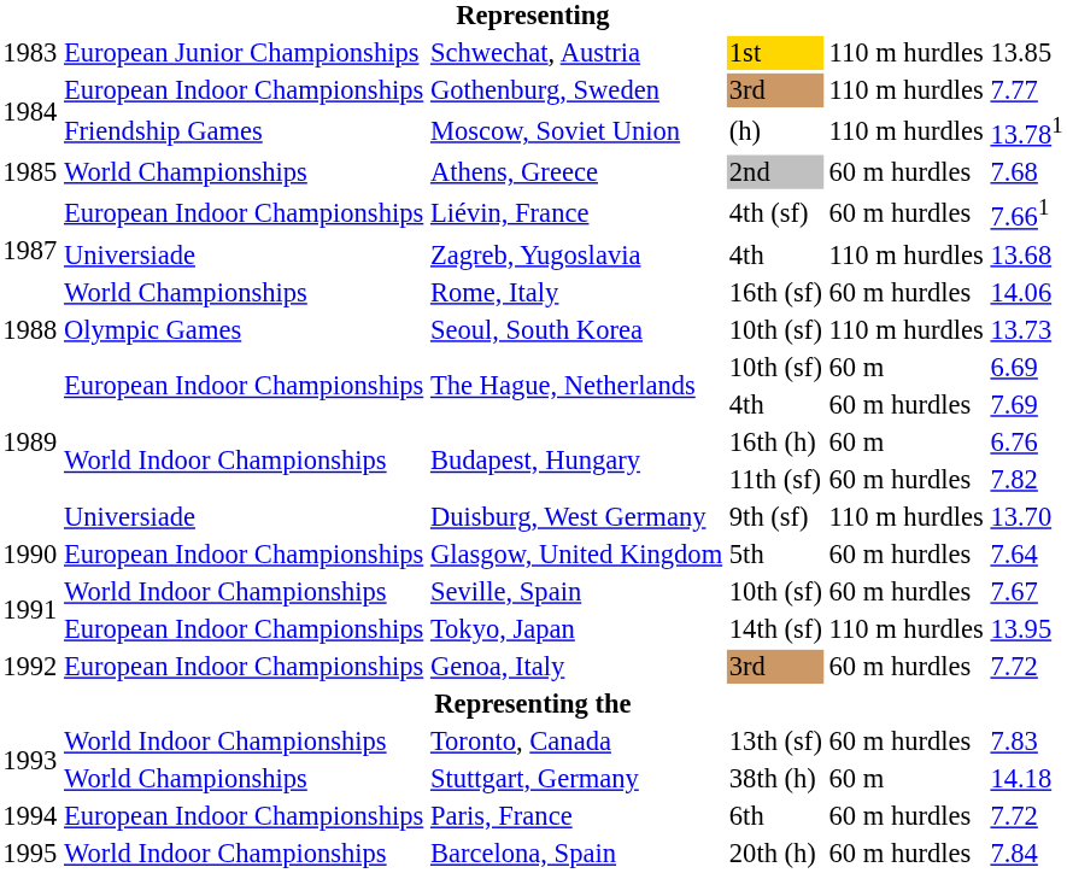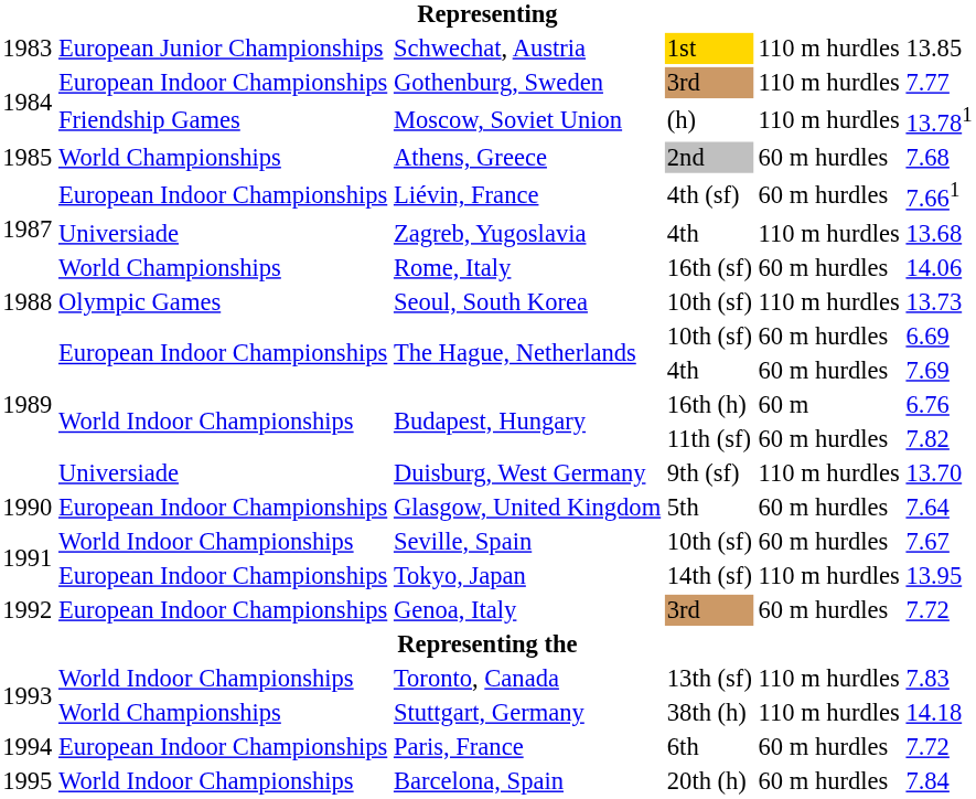 <table>
 <tr>
 <th colspan="6">Representing </th>
 </tr>
 <tr>
 <td>1983</td>
 <td><a href='#'>European Junior Championships</a></td>
 <td><a href='#'>Schwechat</a>, <a href='#'>Austria</a></td>
 <td bgcolor="gold">1st</td>
 <td>110 m hurdles</td>
 <td>13.85</td>
 </tr>
 <tr>
 <td rowspan=2>1984</td>
 <td><a href='#'>European Indoor Championships</a></td>
 <td><a href='#'>Gothenburg, Sweden</a></td>
 <td bgcolor="cc9966">3rd</td>
 <td>110 m hurdles</td>
 <td><a href='#'>7.77</a></td>
 </tr>
 <tr>
 <td><a href='#'>Friendship Games</a></td>
 <td><a href='#'>Moscow, Soviet Union</a></td>
 <td>(h)</td>
 <td>110 m hurdles</td>
 <td><a href='#'>13.78</a><sup>1</sup></td>
 </tr>
 <tr>
 <td>1985</td>
 <td><a href='#'>World Championships</a></td>
 <td><a href='#'>Athens, Greece</a></td>
 <td bgcolor="silver">2nd</td>
 <td>60 m hurdles</td>
 <td><a href='#'>7.68</a></td>
 </tr>
 <tr>
 <td rowspan=3>1987</td>
 <td><a href='#'>European Indoor Championships</a></td>
 <td><a href='#'>Liévin, France</a></td>
 <td>4th (sf)</td>
 <td>60 m hurdles</td>
 <td><a href='#'>7.66</a><sup>1</sup></td>
 </tr>
 <tr>
 <td><a href='#'>Universiade</a></td>
 <td><a href='#'>Zagreb, Yugoslavia</a></td>
 <td>4th</td>
 <td>110 m hurdles</td>
 <td><a href='#'>13.68</a></td>
 </tr>
 <tr>
 <td><a href='#'>World Championships</a></td>
 <td><a href='#'>Rome, Italy</a></td>
 <td>16th (sf)</td>
 <td>60 m hurdles</td>
 <td><a href='#'>14.06</a></td>
 </tr>
 <tr>
 <td>1988</td>
 <td><a href='#'>Olympic Games</a></td>
 <td><a href='#'>Seoul, South Korea</a></td>
 <td>10th (sf)</td>
 <td>110 m hurdles</td>
 <td><a href='#'>13.73</a></td>
 </tr>
 <tr>
 <td rowspan=5>1989</td>
 <td rowspan=2><a href='#'>European Indoor Championships</a></td>
 <td rowspan=2><a href='#'>The Hague, Netherlands</a></td>
 <td>10th (sf)</td>
-<td>60 m</td>
+<td>60 m hurdles</td>
 <td><a href='#'>6.69</a></td>
 </tr>
 <tr>
 <td>4th</td>
 <td>60 m hurdles</td>
 <td><a href='#'>7.69</a></td>
 </tr>
 <tr>
 <td rowspan=2><a href='#'>World Indoor Championships</a></td>
 <td rowspan=2><a href='#'>Budapest, Hungary</a></td>
 <td>16th (h)</td>
 <td>60 m</td>
 <td><a href='#'>6.76</a></td>
 </tr>
 <tr>
 <td>11th (sf)</td>
 <td>60 m hurdles</td>
 <td><a href='#'>7.82</a></td>
 </tr>
 <tr>
 <td><a href='#'>Universiade</a></td>
 <td><a href='#'>Duisburg, West Germany</a></td>
 <td>9th (sf)</td>
 <td>110 m hurdles</td>
 <td><a href='#'>13.70</a></td>
 </tr>
 <tr>
 <td>1990</td>
 <td><a href='#'>European Indoor Championships</a></td>
 <td><a href='#'>Glasgow, United Kingdom</a></td>
 <td>5th</td>
 <td>60 m hurdles</td>
 <td><a href='#'>7.64</a></td>
 </tr>
 <tr>
 <td rowspan=2>1991</td>
 <td><a href='#'>World Indoor Championships</a></td>
 <td><a href='#'>Seville, Spain</a></td>
 <td>10th (sf)</td>
 <td>60 m hurdles</td>
 <td><a href='#'>7.67</a></td>
 </tr>
 <tr>
 <td><a href='#'>European Indoor Championships</a></td>
 <td><a href='#'>Tokyo, Japan</a></td>
 <td>14th (sf)</td>
 <td>110 m hurdles</td>
 <td><a href='#'>13.95</a></td>
 </tr>
 <tr>
 <td>1992</td>
 <td><a href='#'>European Indoor Championships</a></td>
 <td><a href='#'>Genoa, Italy</a></td>
 <td bgcolor="cc9966">3rd</td>
 <td>60 m hurdles</td>
 <td><a href='#'>7.72</a></td>
 </tr>
 <tr>
 <th colspan="6">Representing the </th>
 </tr>
 <tr>
 <td rowspan=2>1993</td>
 <td><a href='#'>World Indoor Championships</a></td>
 <td><a href='#'>Toronto</a>, <a href='#'>Canada</a></td>
 <td>13th (sf)</td>
-<td>60 m hurdles</td>
+<td>110 m hurdles</td>
 <td><a href='#'>7.83</a></td>
 </tr>
 <tr>
 <td><a href='#'>World Championships</a></td>
 <td><a href='#'>Stuttgart, Germany</a></td>
 <td>38th (h)</td>
-<td>60 m</td>
+<td>110 m hurdles</td>
 <td><a href='#'>14.18</a></td>
 </tr>
 <tr>
 <td>1994</td>
 <td><a href='#'>European Indoor Championships</a></td>
 <td><a href='#'>Paris, France</a></td>
 <td>6th</td>
 <td>60 m hurdles</td>
 <td><a href='#'>7.72</a></td>
 </tr>
 <tr>
 <td>1995</td>
 <td><a href='#'>World Indoor Championships</a></td>
 <td><a href='#'>Barcelona, Spain</a></td>
 <td>20th (h)</td>
 <td>60 m hurdles</td>
 <td><a href='#'>7.84</a></td>
 </tr>
 </table>
